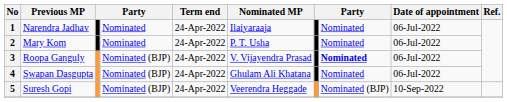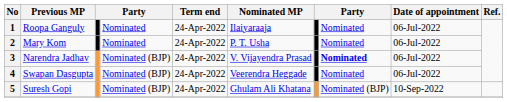 <table class="wikitable sortable">
 <tr>
 <th>No</th>
 <th>Previous MP</th>
 <th colspan="2">Party</th>
 <th>Term end</th>
 <th>Nominated MP</th>
 <th colspan="2">Party</th>
 <th>Date of appointment</th>
 <th>Ref.</th>
 </tr>
 <tr>
 <th>1</th>
-<td><a href='#'>Narendra Jadhav</a></td>
+<td><a href='#'>Roopa Ganguly</a></td>
 <td bgcolor="000000"></td>
 <td><a href='#'>Nominated</a></td>
 <td>24-Apr-2022</td>
 <td><a href='#'>Ilaiyaraaja</a></td>
 <td bgcolor="000000"></td>
 <td><a href='#'>Nominated</a></td>
 <td>06-Jul-2022</td>
 <td rowspan="4"></td>
 </tr>
 <tr>
 <th>2</th>
 <td><a href='#'>Mary Kom</a></td>
 <td bgcolor="000000"></td>
 <td><a href='#'>Nominated</a></td>
 <td>24-Apr-2022</td>
 <td><a href='#'>P. T. Usha</a></td>
 <td bgcolor="000000"></td>
 <td><a href='#'>Nominated</a></td>
 <td>06-Jul-2022</td>
 </tr>
 <tr>
 <th>3</th>
-<td><a href='#'>Roopa Ganguly</a></td>
+<td><a href='#'>Narendra Jadhav</a></td>
 <td bgcolor=#FF9933></td>
 <td><a href='#'>Nominated</a> (BJP)</td>
 <td>24-Apr-2022</td>
 <td><a href='#'>V. Vijayendra Prasad</a></td>
 <td bgcolor="000000"></td>
 <td><strong><a href='#'>Nominated</a></strong></td>
 <td>06-Jul-2022</td>
 </tr>
 <tr>
 <th>4</th>
 <td><a href='#'>Swapan Dasgupta</a></td>
 <td bgcolor=#FF9933></td>
 <td><a href='#'>Nominated</a> (BJP)</td>
 <td>24-Apr-2022</td>
-<td><a href='#'>Ghulam Ali Khatana</a></td>
+<td><a href='#'>Veerendra Heggade</a></td>
 <td bgcolor="000000"></td>
 <td><a href='#'>Nominated</a></td>
 <td>06-Jul-2022</td>
 </tr>
 <tr>
 <th>5</th>
 <td><a href='#'>Suresh Gopi</a></td>
 <td bgcolor=#FF9933></td>
 <td><a href='#'>Nominated</a> (BJP)</td>
 <td>24-Apr-2022</td>
-<td><a href='#'>Veerendra Heggade</a></td>
+<td><a href='#'>Ghulam Ali Khatana</a></td>
 <td bgcolor=#FF9933></td>
 <td><a href='#'>Nominated</a> (BJP)</td>
 <td>10-Sep-2022</td>
 <td></td>
 </tr>
 <tr>
 </tr>
 </table>
